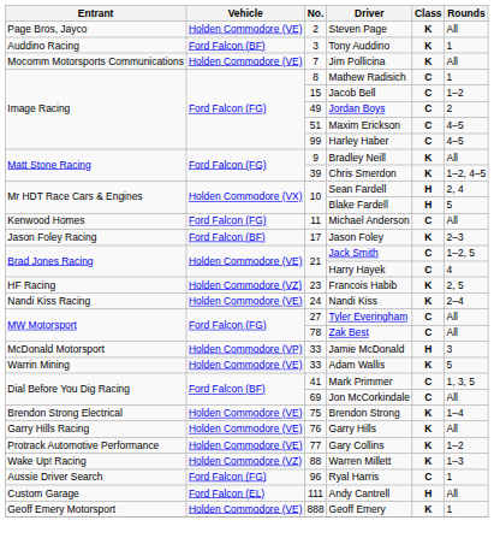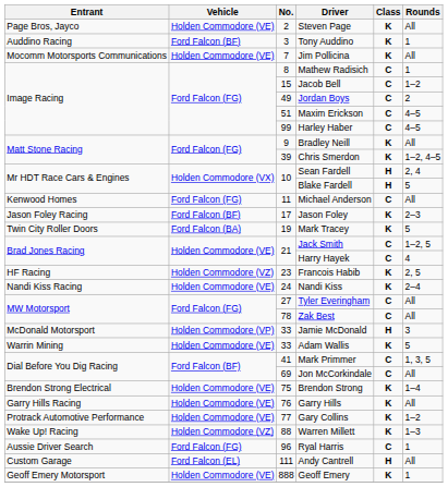 <table class="wikitable" style="font-size: 85%">
 <tr>
 <th>Entrant</th>
 <th>Vehicle</th>
 <th>No.</th>
 <th>Driver</th>
 <th>Class</th>
 <th>Rounds</th>
 </tr>
 <tr>
 <td>Page Bros, Jayco</td>
 <td><a href='#'>Holden Commodore (VE)</a></td>
 <td align="center">2</td>
 <td> Steven Page</td>
 <td align="center"><strong><span>K</span></strong></td>
 <td>All</td>
 </tr>
 <tr>
 <td>Auddino Racing</td>
 <td><a href='#'>Ford Falcon (BF)</a></td>
 <td align="center">3</td>
 <td> Tony Auddino</td>
 <td align="center"><strong><span>K</span></strong></td>
 <td>1</td>
 </tr>
 <tr>
 <td>Mocomm Motorsports Communications</td>
 <td><a href='#'>Holden Commodore (VE)</a></td>
 <td align="center">7</td>
 <td> Jim Pollicina</td>
 <td align="center"><strong><span>K</span></strong></td>
 <td>All</td>
 </tr>
 <tr>
 <td rowspan="5">Image Racing</td>
 <td rowspan="5"><a href='#'>Ford Falcon (FG)</a></td>
 <td align="center">8</td>
 <td> Mathew Radisich</td>
 <td align="center"><strong><span>C</span></strong></td>
 <td>1</td>
 </tr>
 <tr>
 <td align="center">15</td>
 <td> Jacob Bell</td>
 <td align="center"><strong><span>C</span></strong></td>
 <td>1–2</td>
 </tr>
 <tr>
 <td align="center">49</td>
 <td> <a href='#'>Jordan Boys</a></td>
 <td align="center"><strong><span>C</span></strong></td>
 <td>2</td>
 </tr>
 <tr>
 <td align="center">51</td>
 <td> Maxim Erickson</td>
 <td align="center"><strong><span>C</span></strong></td>
 <td>4–5</td>
 </tr>
 <tr>
 <td align="center">99</td>
 <td> Harley Haber</td>
 <td align="center"><strong><span>C</span></strong></td>
 <td>4–5</td>
 </tr>
 <tr>
 <td rowspan="2"><a href='#'>Matt Stone Racing</a></td>
 <td rowspan="2"><a href='#'>Ford Falcon (FG)</a></td>
 <td align="center">9</td>
 <td> Bradley Neill</td>
 <td align="center"><strong><span>K</span></strong></td>
 <td>All</td>
 </tr>
 <tr>
 <td align="center">39</td>
 <td> Chris Smerdon</td>
 <td align="center"><strong><span>K</span></strong></td>
 <td>1–2, 4–5</td>
 </tr>
 <tr>
 <td rowspan="2">Mr HDT Race Cars & Engines</td>
 <td rowspan="2"><a href='#'>Holden Commodore (VX)</a></td>
 <td rowspan="2" align="center">10</td>
 <td> Sean Fardell</td>
 <td align="center"><strong><span>H</span></strong></td>
 <td>2, 4</td>
 </tr>
 <tr>
 <td> Blake Fardell</td>
 <td align="center"><strong><span>H</span></strong></td>
 <td>5</td>
 </tr>
 <tr>
 <td>Kenwood Homes</td>
 <td><a href='#'>Ford Falcon (FG)</a></td>
 <td align="center">11</td>
 <td> Michael Anderson</td>
 <td align="center"><strong><span>C</span></strong></td>
 <td>All</td>
 </tr>
 <tr>
 <td>Jason Foley Racing</td>
 <td><a href='#'>Ford Falcon (BF)</a></td>
 <td align="center">17</td>
 <td> Jason Foley</td>
 <td align="center"><strong><span>K</span></strong></td>
 <td>2–3</td>
+</tr>
+<tr>
+<td>Twin City Roller Doors</td>
+<td><a href='#'>Ford Falcon (BA)</a></td>
+<td align="center">19</td>
+<td> Mark Tracey</td>
+<td align="center"><strong><span>K</span></strong></td>
+<td>5</td>
 </tr>
 <tr>
 <td rowspan="2"><a href='#'>Brad Jones Racing</a></td>
 <td rowspan="2"><a href='#'>Holden Commodore (VE)</a></td>
 <td rowspan="2" align="center">21</td>
 <td> <a href='#'>Jack Smith</a></td>
 <td align="center"><strong><span>C</span></strong></td>
 <td>1–2, 5</td>
 </tr>
 <tr>
 <td> Harry Hayek</td>
 <td align="center"><strong><span>C</span></strong></td>
 <td>4</td>
 </tr>
 <tr>
 <td>HF Racing</td>
 <td><a href='#'>Holden Commodore (VZ)</a></td>
 <td align="center">23</td>
 <td> Francois Habib</td>
 <td align="center"><strong><span>K</span></strong></td>
 <td>2, 5</td>
 </tr>
 <tr>
 <td>Nandi Kiss Racing</td>
 <td><a href='#'>Holden Commodore (VE)</a></td>
 <td align="center">24</td>
 <td> Nandi Kiss</td>
 <td align="center"><strong><span>K</span></strong></td>
 <td>2–4</td>
 </tr>
 <tr>
 <td rowspan="2"><a href='#'>MW Motorsport</a></td>
 <td rowspan="2"><a href='#'>Ford Falcon (FG)</a></td>
 <td align="center">27</td>
 <td> <a href='#'>Tyler Everingham</a></td>
 <td align="center"><strong><span>C</span></strong></td>
 <td>All</td>
 </tr>
 <tr>
 <td align="center">78</td>
 <td> <a href='#'>Zak Best</a></td>
 <td align="center"><strong><span>C</span></strong></td>
 <td>All</td>
 </tr>
 <tr>
 <td>McDonald Motorsport</td>
 <td><a href='#'>Holden Commodore (VP)</a></td>
 <td align="center">33</td>
 <td> Jamie McDonald</td>
 <td align="center"><strong><span>H</span></strong></td>
 <td>3</td>
 </tr>
 <tr>
 <td>Warrin Mining</td>
 <td><a href='#'>Holden Commodore (VE)</a></td>
 <td align="center">33</td>
 <td> Adam Wallis</td>
 <td align="center"><strong><span>K</span></strong></td>
 <td>5</td>
 </tr>
 <tr>
 <td rowspan="2">Dial Before You Dig Racing</td>
 <td rowspan="2"><a href='#'>Ford Falcon (BF)</a></td>
 <td align="center">41</td>
 <td> Mark Primmer</td>
 <td align="center"><strong><span>C</span></strong></td>
 <td>1, 3, 5</td>
 </tr>
 <tr>
 <td align="center">69</td>
 <td> Jon McCorkindale</td>
 <td align="center"><strong><span>C</span></strong></td>
 <td>All</td>
 </tr>
 <tr>
 <td>Brendon Strong Electrical</td>
 <td><a href='#'>Holden Commodore (VE)</a></td>
 <td align="center">75</td>
 <td> Brendon Strong</td>
 <td align="center"><strong><span>K</span></strong></td>
 <td>1–4</td>
 </tr>
 <tr>
 <td>Garry Hills Racing</td>
 <td><a href='#'>Holden Commodore (VE)</a></td>
 <td align="center">76</td>
 <td> Garry Hills</td>
 <td align="center"><strong><span>K</span></strong></td>
 <td>All</td>
 </tr>
 <tr>
 <td>Protrack Automotive Performance</td>
 <td><a href='#'>Holden Commodore (VE)</a></td>
 <td align="center">77</td>
 <td> Gary Collins</td>
 <td align="center"><strong><span>K</span></strong></td>
 <td>1–2</td>
 </tr>
 <tr>
 <td>Wake Up! Racing</td>
 <td><a href='#'>Holden Commodore (VZ)</a></td>
 <td align="center">88</td>
 <td> Warren Millett</td>
 <td align="center"><strong><span>K</span></strong></td>
 <td>1–3</td>
 </tr>
 <tr>
 <td>Aussie Driver Search</td>
 <td><a href='#'>Ford Falcon (FG)</a></td>
 <td align="center">96</td>
 <td> Ryal Harris</td>
 <td align="center"><strong><span>C</span></strong></td>
 <td>1</td>
 </tr>
 <tr>
 <td>Custom Garage</td>
 <td><a href='#'>Ford Falcon (EL)</a></td>
 <td align="center">111</td>
 <td> Andy Cantrell</td>
 <td align="center"><strong><span>H</span></strong></td>
 <td>All</td>
 </tr>
 <tr>
 <td>Geoff Emery Motorsport</td>
 <td><a href='#'>Holden Commodore (VE)</a></td>
 <td align="center">888</td>
 <td> Geoff Emery</td>
 <td align="center"><strong><span>K</span></strong></td>
 <td>1</td>
 </tr>
 <tr>
 </tr>
 </table>
